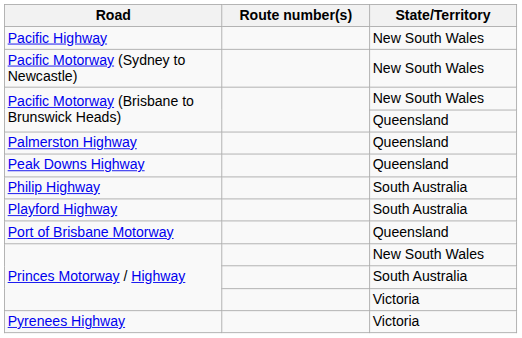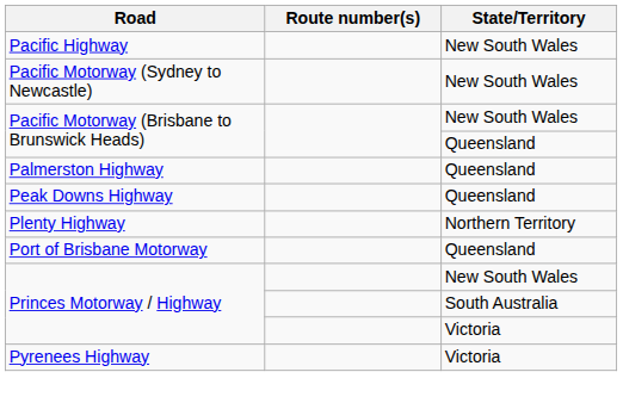 <table class=wikitable>
 <tr>
 <th style="width:15em;">Road</th>
 <th style="width:10em;">Route number(s)</th>
 <th style="width:10em;">State/Territory</th>
 </tr>
 <tr>
 <td><a href='#'>Pacific Highway</a></td>
 <td>   </td>
 <td>New South Wales</td>
 </tr>
 <tr>
 <td><a href='#'>Pacific Motorway</a> (Sydney to Newcastle)</td>
 <td></td>
 <td>New South Wales</td>
 </tr>
 <tr>
 <td rowspan="2"><a href='#'>Pacific Motorway</a> (Brisbane to Brunswick Heads)</td>
 <td rowspan="2"></td>
 <td>New South Wales</td>
 </tr>
 <tr>
 <td>Queensland</td>
 </tr>
 <tr>
 <td><a href='#'>Palmerston Highway</a></td>
 <td></td>
 <td>Queensland</td>
 </tr>
 <tr>
 <td><a href='#'>Peak Downs Highway</a></td>
 <td></td>
 <td>Queensland</td>
 </tr>
 <tr>
-<td><a href='#'>Philip Highway</a></td>
+<td><a href='#'>Plenty Highway</a></td>
 <td></td>
-<td>South Australia</td>
-</tr>
-<tr>
-<td><a href='#'>Playford Highway</a></td>
-<td></td>
-<td>South Australia</td>
+<td>Northern Territory</td>
 </tr>
 <tr>
 <td><a href='#'>Port of Brisbane Motorway</a></td>
 <td></td>
 <td>Queensland</td>
 </tr>
 <tr>
 <td rowspan="3"><a href='#'>Princes Motorway</a> / <a href='#'>Highway</a></td>
 <td>  </td>
 <td>New South Wales</td>
 </tr>
 <tr>
 <td>  </td>
 <td>South Australia</td>
 </tr>
 <tr>
 <td>    </td>
 <td>Victoria</td>
 </tr>
 <tr>
 <td><a href='#'>Pyrenees Highway</a></td>
 <td></td>
 <td>Victoria</td>
 </tr>
 </table>
